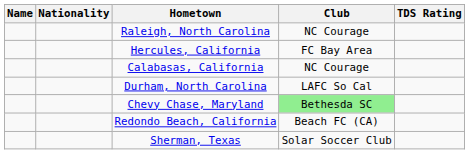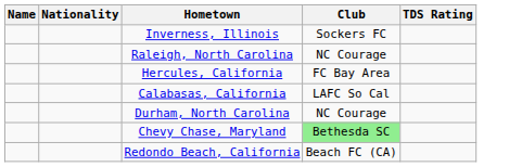 <table class="wikitable" style="font-size:90%; text-align: center;" border="1">
 <tr>
 <th>Name</th>
 <th>Nationality</th>
 <th>Hometown</th>
 <th>Club</th>
 <th>TDS Rating</th>
+</tr>
+<tr>
+<td></td>
+<td></td>
+<td><a href='#'>Inverness, Illinois</a></td>
+<td>Sockers FC</td>
+<td></td>
 </tr>
 <tr>
 <td></td>
 <td></td>
 <td><a href='#'>Raleigh, North Carolina</a></td>
 <td>NC Courage</td>
 <td></td>
 </tr>
 <tr>
 <td></td>
 <td></td>
 <td><a href='#'>Hercules, California</a></td>
 <td>FC Bay Area</td>
 <td></td>
 </tr>
 <tr>
 <td></td>
 <td></td>
 <td><a href='#'>Calabasas, California</a></td>
-<td>NC Courage</td>
+<td>LAFC So Cal</td>
 <td></td>
 </tr>
 <tr>
 <td></td>
 <td></td>
 <td><a href='#'>Durham, North Carolina</a></td>
-<td>LAFC So Cal</td>
+<td>NC Courage</td>
 <td></td>
 </tr>
 <tr>
 <td></td>
 <td></td>
 <td><a href='#'>Chevy Chase, Maryland</a></td>
 <td style="background: lightgreen;">Bethesda SC</td>
 <td></td>
 </tr>
 <tr>
 <td></td>
 <td></td>
 <td><a href='#'>Redondo Beach, California</a></td>
 <td>Beach FC (CA)</td>
 <td></td>
 </tr>
-<tr>
-<td></td>
-<td></td>
-<td><a href='#'>Sherman, Texas</a></td>
-<td>Solar Soccer Club</td>
-<td></td>
-</tr>
 </table>
